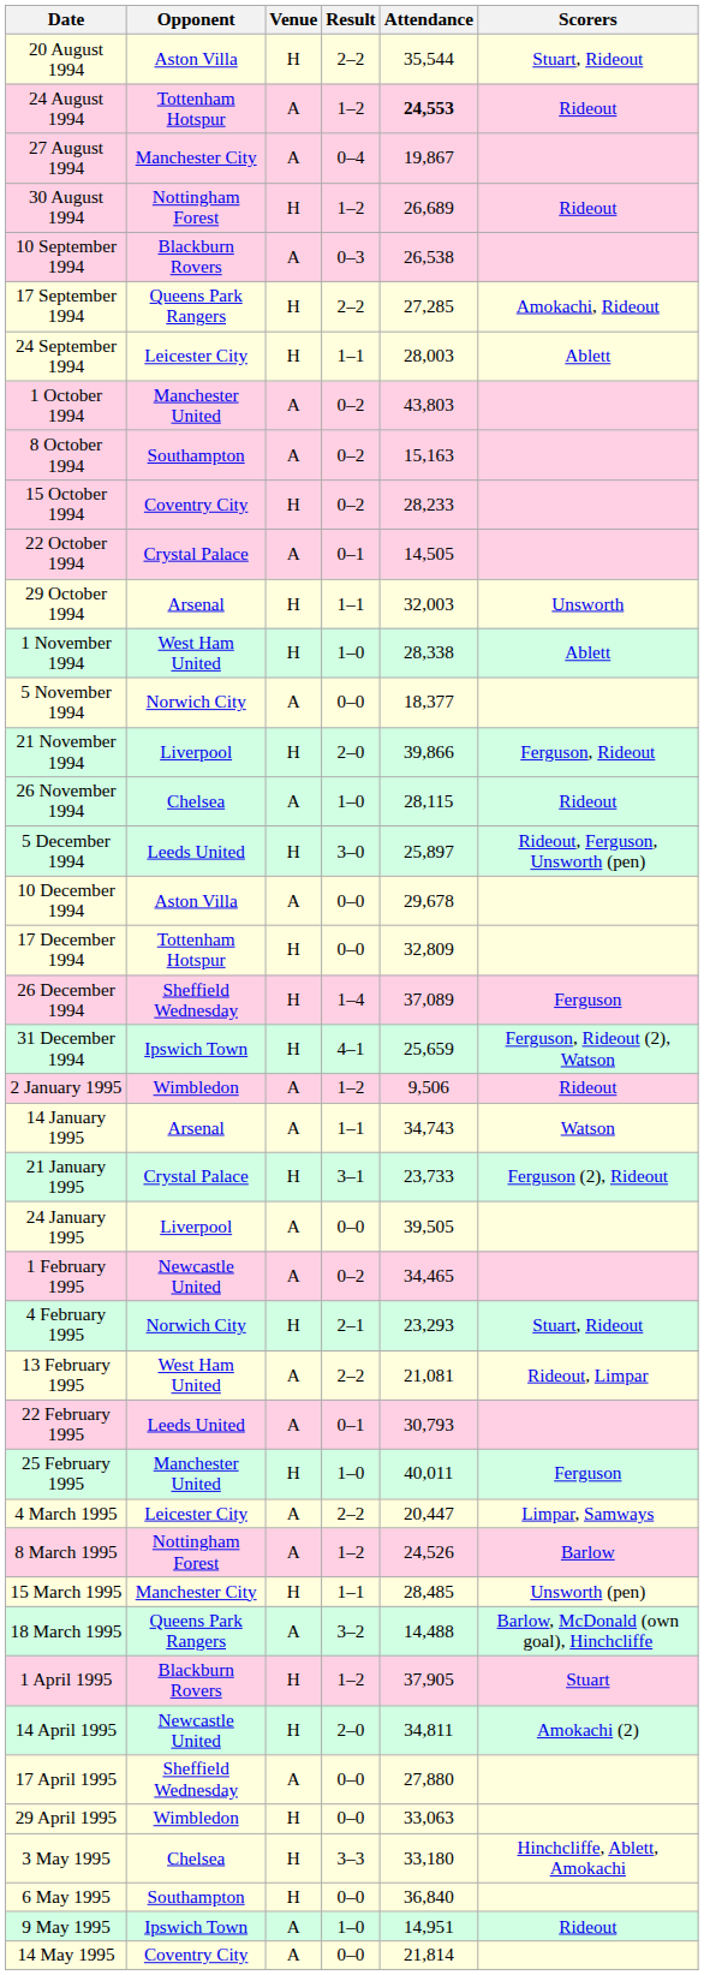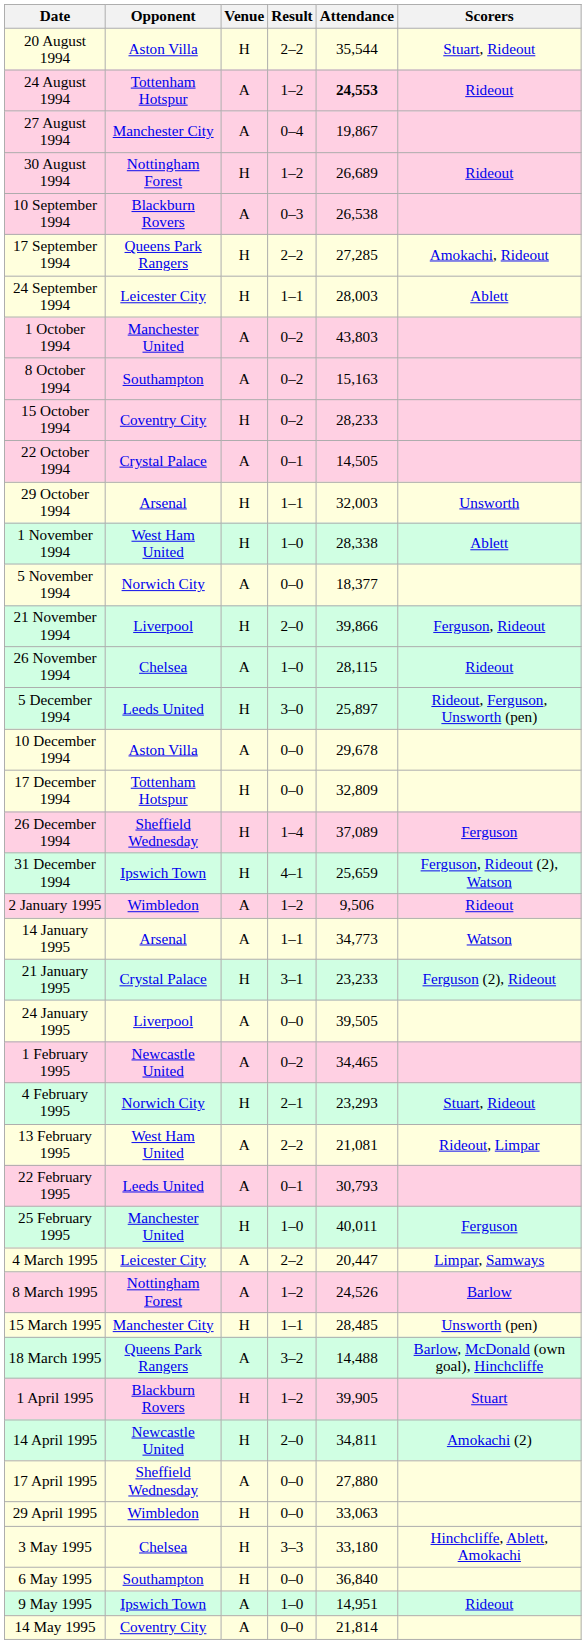 <table class="wikitable sortable" style="font-size:100%; text-align:center">
 <tr>
 <th>Date</th>
 <th>Opponent</th>
 <th>Venue</th>
 <th>Result</th>
 <th>Attendance</th>
 <th>Scorers</th>
 </tr>
 <tr style="background-color: #ffffdd;">
 <td>20 August 1994</td>
 <td><a href='#'>Aston Villa</a></td>
 <td>H</td>
 <td>2–2</td>
 <td>35,544</td>
 <td><a href='#'>Stuart</a>, <a href='#'>Rideout</a></td>
 </tr>
 <tr style="background-color: #ffd0e3;">
 <td>24 August 1994</td>
 <td><a href='#'>Tottenham Hotspur</a></td>
 <td>A</td>
 <td>1–2</td>
 <td><strong>24,553</strong></td>
 <td><a href='#'>Rideout</a></td>
 </tr>
 <tr style="background-color: #ffd0e3;">
 <td>27 August 1994</td>
 <td><a href='#'>Manchester City</a></td>
 <td>A</td>
 <td>0–4</td>
 <td>19,867</td>
 <td></td>
 </tr>
 <tr style="background-color: #ffd0e3;">
 <td>30 August 1994</td>
 <td><a href='#'>Nottingham Forest</a></td>
 <td>H</td>
 <td>1–2</td>
 <td>26,689</td>
 <td><a href='#'>Rideout</a></td>
 </tr>
 <tr style="background-color: #ffd0e3;">
 <td>10 September 1994</td>
 <td><a href='#'>Blackburn Rovers</a></td>
 <td>A</td>
 <td>0–3</td>
 <td>26,538</td>
 <td></td>
 </tr>
 <tr style="background-color: #ffffdd;">
 <td>17 September 1994</td>
 <td><a href='#'>Queens Park Rangers</a></td>
 <td>H</td>
 <td>2–2</td>
 <td>27,285</td>
 <td><a href='#'>Amokachi</a>, <a href='#'>Rideout</a></td>
 </tr>
 <tr style="background-color: #ffffdd;">
 <td>24 September 1994</td>
 <td><a href='#'>Leicester City</a></td>
 <td>H</td>
 <td>1–1</td>
 <td>28,003</td>
 <td><a href='#'>Ablett</a></td>
 </tr>
 <tr style="background-color: #ffd0e3;">
 <td>1 October 1994</td>
 <td><a href='#'>Manchester United</a></td>
 <td>A</td>
 <td>0–2</td>
 <td>43,803</td>
 <td></td>
 </tr>
 <tr style="background-color: #ffd0e3;">
 <td>8 October 1994</td>
 <td><a href='#'>Southampton</a></td>
 <td>A</td>
 <td>0–2</td>
 <td>15,163</td>
 <td></td>
 </tr>
 <tr style="background-color: #ffd0e3;">
 <td>15 October 1994</td>
 <td><a href='#'>Coventry City</a></td>
 <td>H</td>
 <td>0–2</td>
 <td>28,233</td>
 <td></td>
 </tr>
 <tr style="background-color: #ffd0e3;">
 <td>22 October 1994</td>
 <td><a href='#'>Crystal Palace</a></td>
 <td>A</td>
 <td>0–1</td>
 <td>14,505</td>
 <td></td>
 </tr>
 <tr style="background-color: #ffffdd;">
 <td>29 October 1994</td>
 <td><a href='#'>Arsenal</a></td>
 <td>H</td>
 <td>1–1</td>
 <td>32,003</td>
 <td><a href='#'>Unsworth</a></td>
 </tr>
 <tr style="background-color: #d0ffe3;">
 <td>1 November 1994</td>
 <td><a href='#'>West Ham United</a></td>
 <td>H</td>
 <td>1–0</td>
 <td>28,338</td>
 <td><a href='#'>Ablett</a></td>
 </tr>
 <tr style="background-color: #ffffdd;">
 <td>5 November 1994</td>
 <td><a href='#'>Norwich City</a></td>
 <td>A</td>
 <td>0–0</td>
 <td>18,377</td>
 <td></td>
 </tr>
 <tr style="background-color: #d0ffe3;">
 <td>21 November 1994</td>
 <td><a href='#'>Liverpool</a></td>
 <td>H</td>
 <td>2–0</td>
 <td>39,866</td>
 <td><a href='#'>Ferguson</a>, <a href='#'>Rideout</a></td>
 </tr>
 <tr style="background-color: #d0ffe3;">
 <td>26 November 1994</td>
 <td><a href='#'>Chelsea</a></td>
 <td>A</td>
 <td>1–0</td>
 <td>28,115</td>
 <td><a href='#'>Rideout</a></td>
 </tr>
 <tr style="background-color: #d0ffe3;">
 <td>5 December 1994</td>
 <td><a href='#'>Leeds United</a></td>
 <td>H</td>
 <td>3–0</td>
 <td>25,897</td>
 <td><a href='#'>Rideout</a>, <a href='#'>Ferguson</a>, <a href='#'>Unsworth</a> (pen)</td>
 </tr>
 <tr style="background-color: #ffffdd;">
 <td>10 December 1994</td>
 <td><a href='#'>Aston Villa</a></td>
 <td>A</td>
 <td>0–0</td>
 <td>29,678</td>
 <td></td>
 </tr>
 <tr style="background-color: #ffffdd;">
 <td>17 December 1994</td>
 <td><a href='#'>Tottenham Hotspur</a></td>
 <td>H</td>
 <td>0–0</td>
 <td>32,809</td>
 <td></td>
 </tr>
 <tr style="background-color: #ffd0e3;">
 <td>26 December 1994</td>
 <td><a href='#'>Sheffield Wednesday</a></td>
 <td>H</td>
 <td>1–4</td>
 <td>37,089</td>
 <td><a href='#'>Ferguson</a></td>
 </tr>
 <tr style="background-color: #d0ffe3;">
 <td>31 December 1994</td>
 <td><a href='#'>Ipswich Town</a></td>
 <td>H</td>
 <td>4–1</td>
 <td>25,659</td>
 <td><a href='#'>Ferguson</a>, <a href='#'>Rideout</a> (2), <a href='#'>Watson</a></td>
 </tr>
 <tr style="background-color: #ffd0e3;">
 <td>2 January 1995</td>
 <td><a href='#'>Wimbledon</a></td>
 <td>A</td>
 <td>1–2</td>
 <td>9,506</td>
 <td><a href='#'>Rideout</a></td>
 </tr>
 <tr style="background-color: #ffffdd;">
 <td>14 January 1995</td>
 <td><a href='#'>Arsenal</a></td>
 <td>A</td>
 <td>1–1</td>
-<td>34,743</td>
+<td>34,773</td>
 <td><a href='#'>Watson</a></td>
 </tr>
 <tr style="background-color: #d0ffe3;">
 <td>21 January 1995</td>
 <td><a href='#'>Crystal Palace</a></td>
 <td>H</td>
 <td>3–1</td>
-<td>23,733</td>
+<td>23,233</td>
 <td><a href='#'>Ferguson</a> (2), <a href='#'>Rideout</a></td>
 </tr>
 <tr style="background-color: #ffffdd;">
 <td>24 January 1995</td>
 <td><a href='#'>Liverpool</a></td>
 <td>A</td>
 <td>0–0</td>
 <td>39,505</td>
 <td></td>
 </tr>
 <tr style="background-color: #ffd0e3;">
 <td>1 February 1995</td>
 <td><a href='#'>Newcastle United</a></td>
 <td>A</td>
 <td>0–2</td>
 <td>34,465</td>
 <td></td>
 </tr>
 <tr style="background-color: #d0ffe3;">
 <td>4 February 1995</td>
 <td><a href='#'>Norwich City</a></td>
 <td>H</td>
 <td>2–1</td>
 <td>23,293</td>
 <td><a href='#'>Stuart</a>, <a href='#'>Rideout</a></td>
 </tr>
 <tr style="background-color: #ffffdd;">
 <td>13 February 1995</td>
 <td><a href='#'>West Ham United</a></td>
 <td>A</td>
 <td>2–2</td>
 <td>21,081</td>
 <td><a href='#'>Rideout</a>, <a href='#'>Limpar</a></td>
 </tr>
 <tr style="background-color: #ffd0e3;">
 <td>22 February 1995</td>
 <td><a href='#'>Leeds United</a></td>
 <td>A</td>
 <td>0–1</td>
 <td>30,793</td>
 <td></td>
 </tr>
 <tr style="background-color: #d0ffe3;">
 <td>25 February 1995</td>
 <td><a href='#'>Manchester United</a></td>
 <td>H</td>
 <td>1–0</td>
 <td>40,011</td>
 <td><a href='#'>Ferguson</a></td>
 </tr>
 <tr style="background-color: #ffffdd;">
 <td>4 March 1995</td>
 <td><a href='#'>Leicester City</a></td>
 <td>A</td>
 <td>2–2</td>
 <td>20,447</td>
 <td><a href='#'>Limpar</a>, <a href='#'>Samways</a></td>
 </tr>
 <tr style="background-color: #ffd0e3;">
 <td>8 March 1995</td>
 <td><a href='#'>Nottingham Forest</a></td>
 <td>A</td>
 <td>1–2</td>
 <td>24,526</td>
 <td><a href='#'>Barlow</a></td>
 </tr>
 <tr style="background-color: #ffffdd;">
 <td>15 March 1995</td>
 <td><a href='#'>Manchester City</a></td>
 <td>H</td>
 <td>1–1</td>
 <td>28,485</td>
 <td><a href='#'>Unsworth</a> (pen)</td>
 </tr>
 <tr style="background-color: #d0ffe3;">
 <td>18 March 1995</td>
 <td><a href='#'>Queens Park Rangers</a></td>
 <td>A</td>
 <td>3–2</td>
 <td>14,488</td>
 <td><a href='#'>Barlow</a>, <a href='#'>McDonald</a> (own goal), <a href='#'>Hinchcliffe</a></td>
 </tr>
 <tr style="background-color: #ffd0e3;">
 <td>1 April 1995</td>
 <td><a href='#'>Blackburn Rovers</a></td>
 <td>H</td>
 <td>1–2</td>
-<td>37,905</td>
+<td>39,905</td>
 <td><a href='#'>Stuart</a></td>
 </tr>
 <tr style="background-color: #d0ffe3;">
 <td>14 April 1995</td>
 <td><a href='#'>Newcastle United</a></td>
 <td>H</td>
 <td>2–0</td>
 <td>34,811</td>
 <td><a href='#'>Amokachi</a> (2)</td>
 </tr>
 <tr style="background-color: #ffffdd;">
 <td>17 April 1995</td>
 <td><a href='#'>Sheffield Wednesday</a></td>
 <td>A</td>
 <td>0–0</td>
 <td>27,880</td>
 <td></td>
 </tr>
 <tr style="background-color: #ffffdd;">
 <td>29 April 1995</td>
 <td><a href='#'>Wimbledon</a></td>
 <td>H</td>
 <td>0–0</td>
 <td>33,063</td>
 <td></td>
 </tr>
 <tr style="background-color: #ffffdd;">
 <td>3 May 1995</td>
 <td><a href='#'>Chelsea</a></td>
 <td>H</td>
 <td>3–3</td>
 <td>33,180</td>
 <td><a href='#'>Hinchcliffe</a>, <a href='#'>Ablett</a>, <a href='#'>Amokachi</a></td>
 </tr>
 <tr style="background-color: #ffffdd;">
 <td>6 May 1995</td>
 <td><a href='#'>Southampton</a></td>
 <td>H</td>
 <td>0–0</td>
 <td>36,840</td>
 <td></td>
 </tr>
 <tr style="background-color: #d0ffe3;">
 <td>9 May 1995</td>
 <td><a href='#'>Ipswich Town</a></td>
 <td>A</td>
 <td>1–0</td>
 <td>14,951</td>
 <td><a href='#'>Rideout</a></td>
 </tr>
 <tr style="background-color: #ffffdd;">
 <td>14 May 1995</td>
 <td><a href='#'>Coventry City</a></td>
 <td>A</td>
 <td>0–0</td>
 <td>21,814</td>
 <td></td>
 </tr>
 </table>
